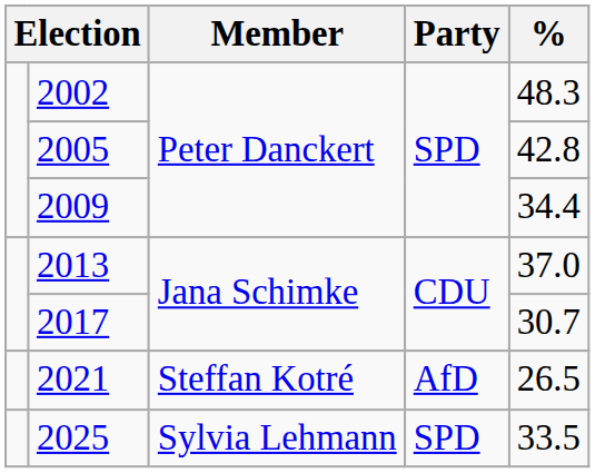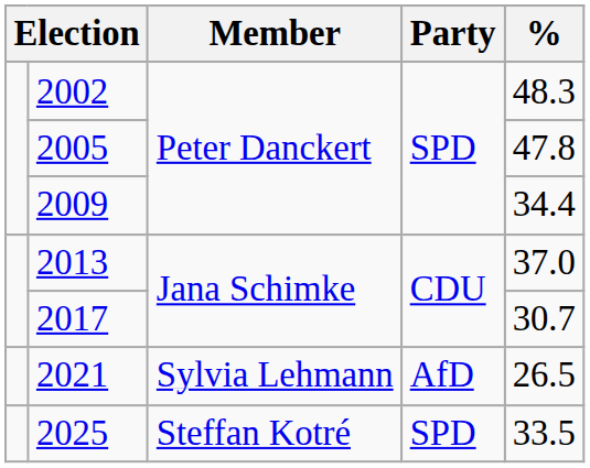 <table class=wikitable>
 <tr>
 <th colspan=2>Election</th>
 <th>Member</th>
 <th>Party</th>
 <th>%</th>
 </tr>
 <tr>
 <td rowspan=3 bgcolor=></td>
 <td><a href='#'>2002</a></td>
 <td rowspan=3><a href='#'>Peter Danckert</a></td>
 <td rowspan=3><a href='#'>SPD</a></td>
 <td align=right>48.3</td>
 </tr>
 <tr>
 <td><a href='#'>2005</a></td>
-<td align=right>42.8</td>
+<td align=right>47.8</td>
 </tr>
 <tr>
 <td><a href='#'>2009</a></td>
 <td align=right>34.4</td>
 </tr>
 <tr>
 <td rowspan=2 bgcolor=></td>
 <td><a href='#'>2013</a></td>
 <td rowspan=2><a href='#'>Jana Schimke</a></td>
 <td rowspan=2><a href='#'>CDU</a></td>
 <td align=right>37.0</td>
 </tr>
 <tr>
 <td><a href='#'>2017</a></td>
 <td align=right>30.7</td>
 </tr>
 <tr>
 <td bgcolor=></td>
 <td><a href='#'>2021</a></td>
-<td><a href='#'>Steffan Kotré</a></td>
+<td><a href='#'>Sylvia Lehmann</a></td>
 <td><a href='#'>AfD</a></td>
 <td align=right>26.5</td>
 </tr>
 <tr>
 <td bgcolor=></td>
 <td><a href='#'>2025</a></td>
-<td><a href='#'>Sylvia Lehmann</a></td>
+<td><a href='#'>Steffan Kotré</a></td>
 <td><a href='#'>SPD</a></td>
 <td align=right>33.5</td>
 </tr>
 </table>
